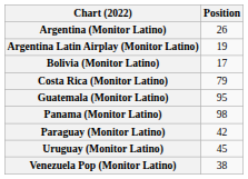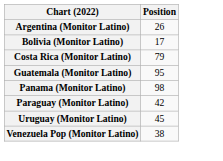 <table class="wikitable sortable plainrowheaders" style="text-align:center">
 <tr>
 <th scope="col">Chart (2022)</th>
 <th scope="col">Position</th>
 </tr>
 <tr>
 <th scope="row">Argentina (Monitor Latino)</th>
 <td>26</td>
-</tr>
-<tr>
-<th scope="row">Argentina Latin Airplay (Monitor Latino)</th>
-<td>19</td>
 </tr>
 <tr>
 <th scope="row">Bolivia (Monitor Latino)</th>
 <td>17</td>
 </tr>
 <tr>
 <th scope="row">Costa Rica (Monitor Latino)</th>
 <td>79</td>
 </tr>
 <tr>
 <th scope="row">Guatemala (Monitor Latino)</th>
 <td>95</td>
 </tr>
 <tr>
 <th scope="row">Panama (Monitor Latino)</th>
 <td>98</td>
 </tr>
 <tr>
 <th scope="row">Paraguay (Monitor Latino)</th>
 <td>42</td>
 </tr>
 <tr>
 <th scope="row">Uruguay (Monitor Latino)</th>
 <td>45</td>
 </tr>
 <tr>
 <th scope="row">Venezuela Pop (Monitor Latino)</th>
 <td>38</td>
 </tr>
 </table>
